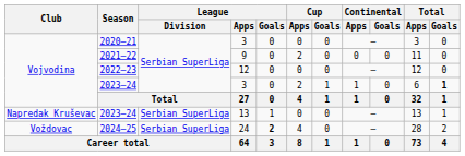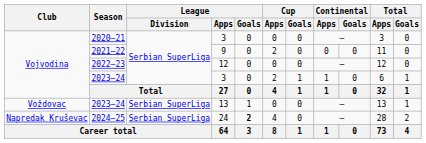 <table class="wikitable" style="text-align: center;font-size:90%">
 <tr>
 <th rowspan="2">Club</th>
 <th rowspan="2">Season</th>
 <th colspan="3">League</th>
 <th colspan="2">Cup</th>
 <th colspan="2">Continental</th>
 <th colspan="2">Total</th>
 </tr>
 <tr>
 <th>Division</th>
 <th>Apps</th>
 <th>Goals</th>
 <th>Apps</th>
 <th>Goals</th>
 <th>Apps</th>
 <th>Goals</th>
 <th>Apps</th>
 <th>Goals</th>
 </tr>
 <tr>
 <td rowspan="5" valign="center"><a href='#'>Vojvodina</a></td>
 <td><a href='#'>2020–21</a></td>
 <td rowspan="4"><a href='#'>Serbian SuperLiga</a></td>
 <td>3</td>
 <td>0</td>
 <td>0</td>
 <td>0</td>
 <td colspan="2">—</td>
 <td>3</td>
 <td>0</td>
 </tr>
 <tr>
 <td><a href='#'>2021–22</a></td>
 <td>9</td>
 <td>0</td>
 <td>2</td>
 <td>0</td>
 <td>0</td>
 <td>0</td>
 <td>11</td>
 <td>0</td>
 </tr>
 <tr>
 <td><a href='#'>2022–23</a></td>
 <td>12</td>
 <td>0</td>
 <td>0</td>
 <td>0</td>
 <td colspan="2">—</td>
 <td>12</td>
 <td>0</td>
 </tr>
 <tr>
 <td><a href='#'>2023–24</a></td>
 <td>3</td>
 <td>0</td>
 <td>2</td>
 <td>1</td>
 <td>1</td>
 <td>0</td>
 <td>6</td>
-<td><strong>1</strong></td>
+<td>1</td>
 </tr>
 <tr>
 <th colspan="2">Total</th>
 <th>27</th>
 <th>0</th>
 <th>4</th>
 <th>1</th>
 <th>1</th>
 <th>0</th>
 <th>32</th>
 <th>1</th>
 </tr>
 <tr>
-<td><a href='#'>Napredak Kruševac</a></td>
+<td><a href='#'>Voždovac</a></td>
 <td><a href='#'>2023–24</a></td>
 <td><a href='#'>Serbian SuperLiga</a></td>
 <td>13</td>
 <td>1</td>
 <td>0</td>
 <td>0</td>
 <td colspan="2">—</td>
 <td>13</td>
 <td>1</td>
 </tr>
 <tr>
-<td><a href='#'>Voždovac</a></td>
+<td><a href='#'>Napredak Kruševac</a></td>
 <td><a href='#'>2024–25</a></td>
 <td><a href='#'>Serbian SuperLiga</a></td>
 <td>24</td>
 <td><strong>2</strong></td>
 <td>4</td>
 <td>0</td>
 <td colspan="2">—</td>
 <td>28</td>
 <td>2</td>
 </tr>
 <tr>
 <th colspan="3">Career total</th>
 <th>64</th>
 <th>3</th>
 <th>8</th>
 <th>1</th>
 <th>1</th>
 <th>0</th>
 <th>73</th>
 <th>4</th>
 </tr>
 </table>
